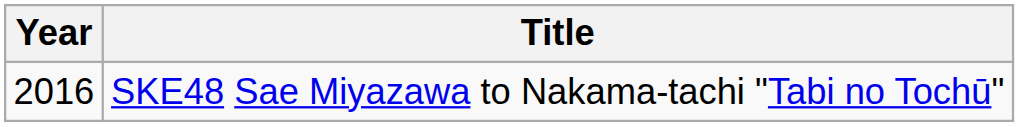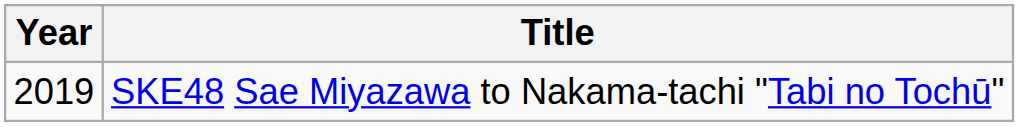 <table class="wikitable">
 <tr>
 <th>Year</th>
 <th>Title</th>
 </tr>
 <tr>
-<td>2016</td>
+<td>2019</td>
 <td><a href='#'>SKE48</a> <a href='#'>Sae Miyazawa</a> to Nakama-tachi "<a href='#'>Tabi no Tochū</a>"</td>
 </tr>
 </table>
